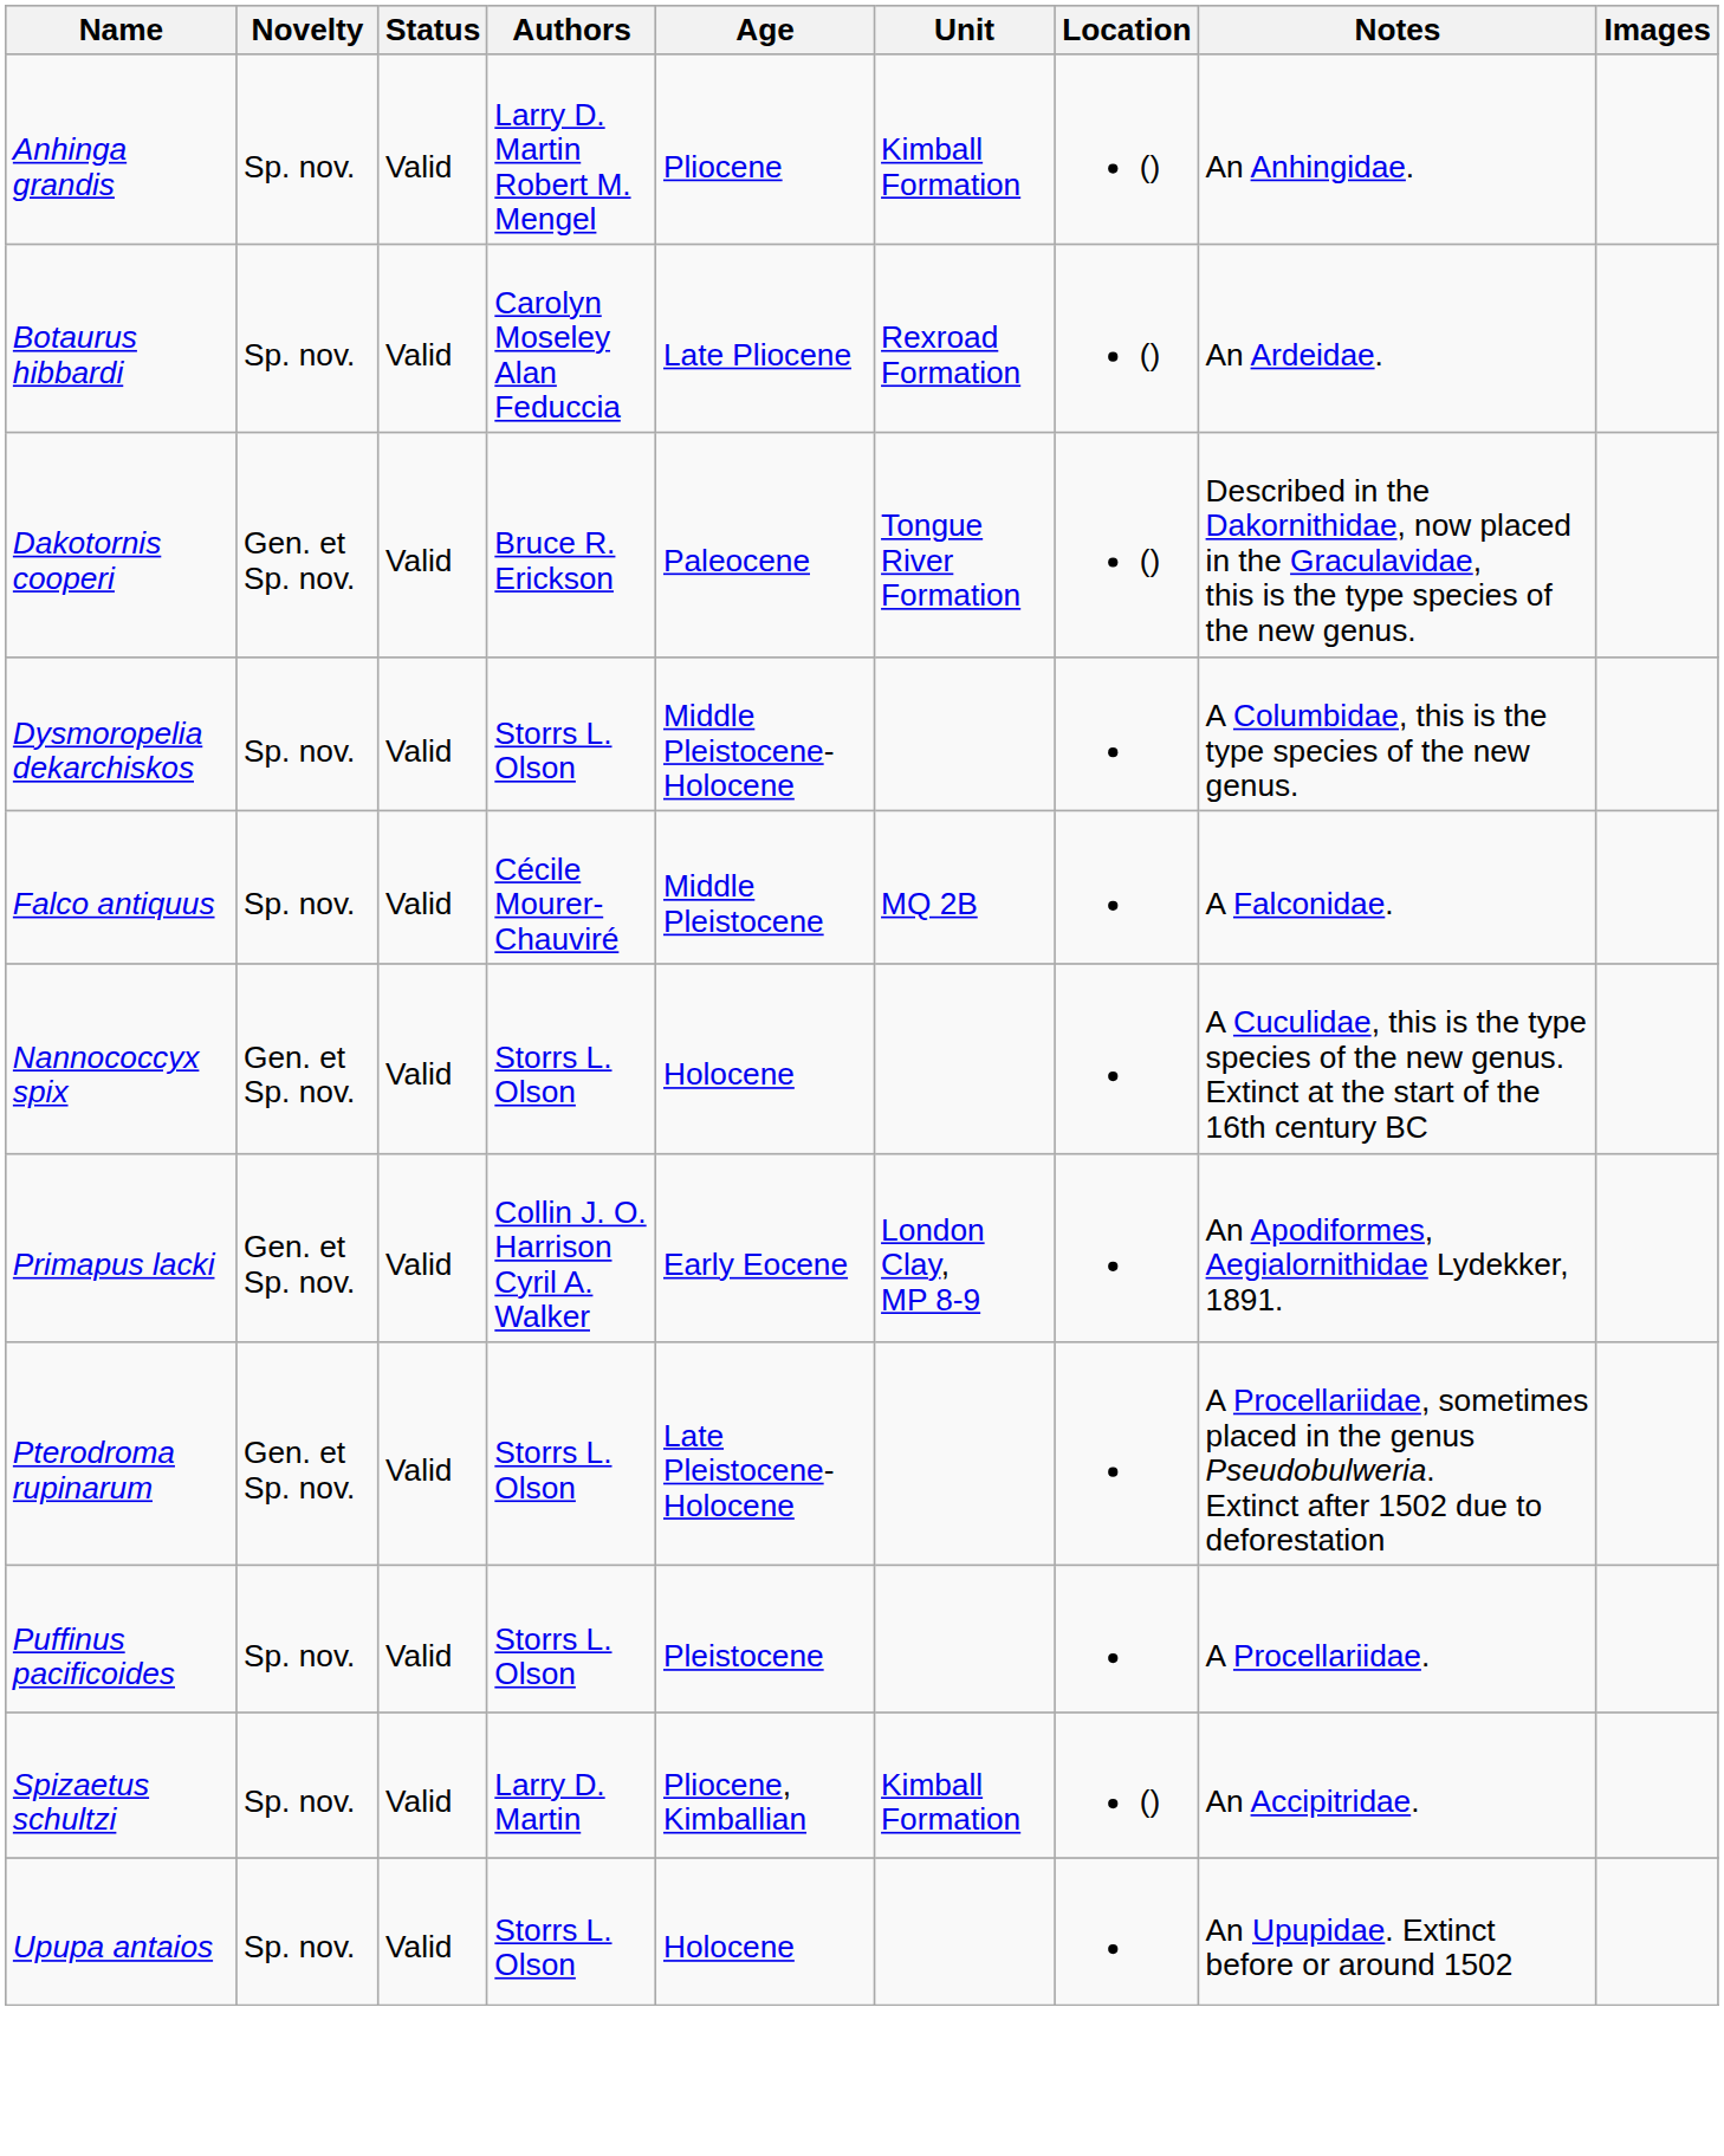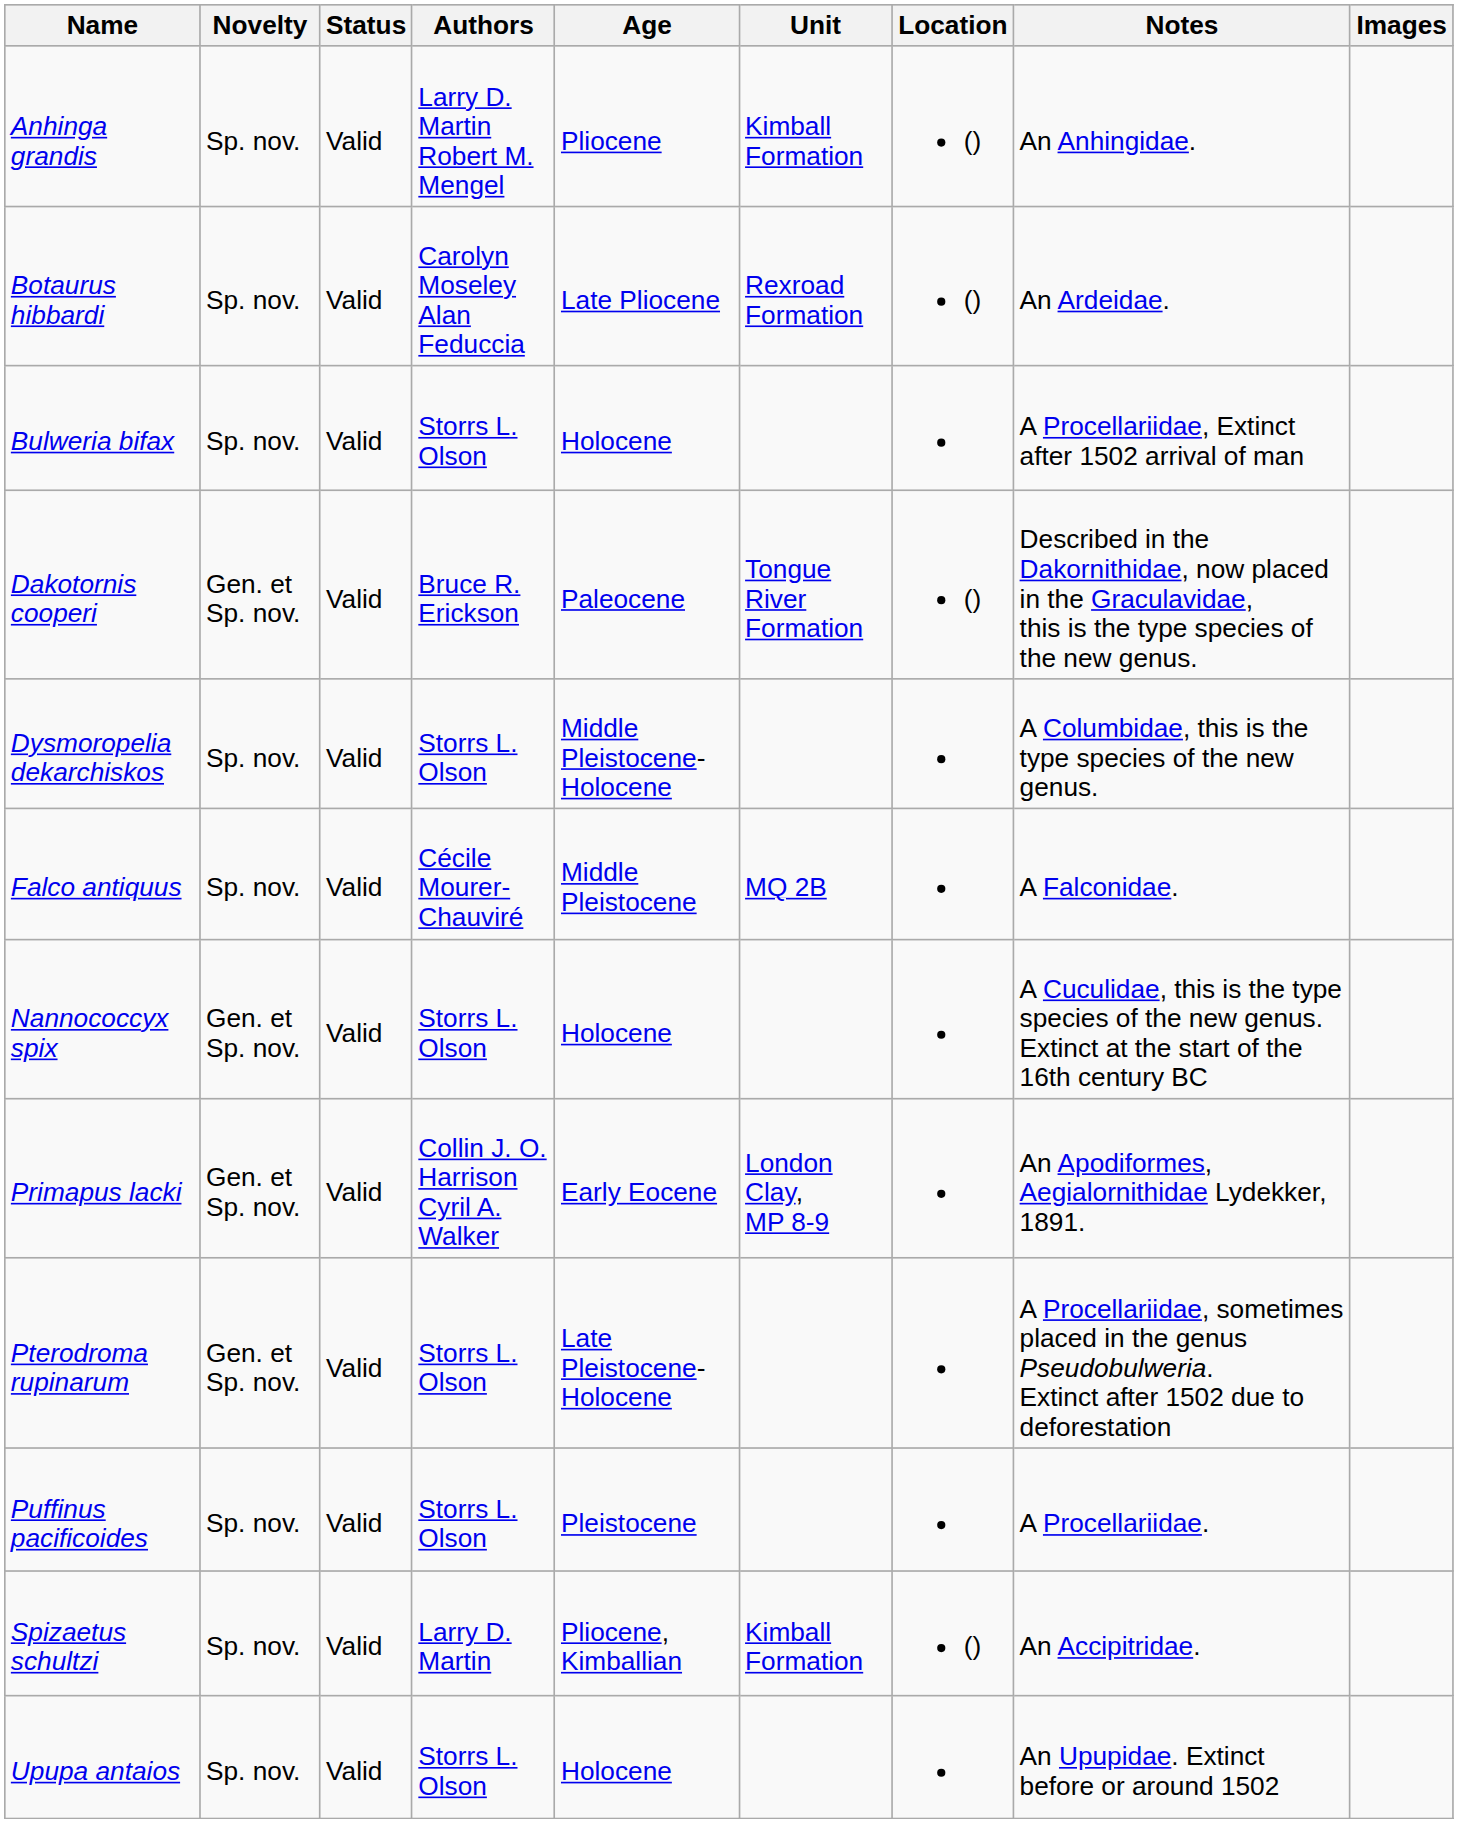 <table class="wikitable sortable" align="center" width="100%">
 <tr>
 <th>Name</th>
 <th>Novelty</th>
 <th>Status</th>
 <th>Authors</th>
 <th>Age</th>
 <th>Unit</th>
 <th>Location</th>
 <th>Notes</th>
 <th>Images</th>
 </tr>
 <tr>
 <td><br><em><a href='#'>Anhinga grandis</a></em> </td>
 <td><br>Sp. nov.</td>
 <td><br>Valid</td>
 <td><br><a href='#'>Larry D. Martin</a><br><a href='#'>Robert M. Mengel</a></td>
 <td><br><a href='#'>Pliocene</a></td>
 <td><br><a href='#'>Kimball Formation</a></td>
 <td><br><ul><li> ()</li></ul></td>
 <td><br>An <a href='#'>Anhingidae</a>.</td>
 <td></td>
 </tr>
 <tr>
 <td><br><em><a href='#'>Botaurus hibbardi</a></em> </td>
 <td><br>Sp. nov.</td>
 <td><br>Valid</td>
 <td><br><a href='#'>Carolyn Moseley</a><br><a href='#'>Alan Feduccia</a></td>
 <td><br><a href='#'>Late Pliocene</a></td>
 <td><br><a href='#'>Rexroad Formation</a></td>
 <td><br><ul><li> ()</li></ul></td>
 <td><br>An <a href='#'>Ardeidae</a>.</td>
+<td></td>
+</tr>
+<tr>
+<td><br><em><a href='#'>Bulweria bifax</a></em> </td>
+<td><br>Sp. nov.</td>
+<td><br>Valid</td>
+<td><br><a href='#'>Storrs L. Olson</a></td>
+<td><br><a href='#'>Holocene</a></td>
+<td></td>
+<td><br><ul><li></li></ul></td>
+<td><br>A <a href='#'>Procellariidae</a>, Extinct after 1502 arrival of man</td>
 <td></td>
 </tr>
 <tr>
 <td><br><em><a href='#'>Dakotornis cooperi</a></em> </td>
 <td><br>Gen. et Sp. nov.</td>
 <td><br>Valid</td>
 <td><br><a href='#'>Bruce R. Erickson</a></td>
 <td><br><a href='#'>Paleocene</a></td>
 <td><br><a href='#'>Tongue River Formation</a></td>
 <td><br><ul><li> ()</li></ul></td>
 <td><br>Described in the <a href='#'>Dakornithidae</a>, now placed in the <a href='#'>Graculavidae</a>, <br> this is the type species of the new genus.</td>
 <td></td>
 </tr>
 <tr>
 <td><br><em><a href='#'>Dysmoropelia dekarchiskos</a></em> </td>
 <td><br>Sp. nov.</td>
 <td><br>Valid</td>
 <td><br><a href='#'>Storrs L. Olson</a></td>
 <td><br><a href='#'>Middle Pleistocene</a>-<a href='#'>Holocene</a></td>
 <td></td>
 <td><br><ul><li></li></ul></td>
 <td><br>A <a href='#'>Columbidae</a>, this is the type species of the new genus.</td>
 <td></td>
 </tr>
 <tr>
 <td><br><em><a href='#'>Falco antiquus</a></em> </td>
 <td><br>Sp. nov.</td>
 <td><br>Valid</td>
 <td><br><a href='#'>Cécile Mourer-Chauviré</a></td>
 <td><br><a href='#'>Middle Pleistocene</a></td>
 <td><br><a href='#'>MQ 2B</a></td>
 <td><br><ul><li></li></ul></td>
 <td><br>A <a href='#'>Falconidae</a>.</td>
 <td></td>
 </tr>
 <tr>
 <td><br><em><a href='#'>Nannococcyx spix</a></em> </td>
 <td><br>Gen. et Sp. nov.</td>
 <td><br>Valid</td>
 <td><br><a href='#'>Storrs L. Olson</a></td>
 <td><br><a href='#'>Holocene</a></td>
 <td></td>
 <td><br><ul><li></li></ul></td>
 <td><br>A <a href='#'>Cuculidae</a>, this is the type species of the new genus. Extinct at the start of the 16th century BC</td>
 <td></td>
 </tr>
 <tr>
 <td><br><em><a href='#'>Primapus lacki</a></em> </td>
 <td><br>Gen. et Sp. nov.</td>
 <td><br>Valid</td>
 <td><br><a href='#'>Collin J. O. Harrison</a><br><a href='#'>Cyril A. Walker</a></td>
 <td><br><a href='#'>Early Eocene</a></td>
 <td><br><a href='#'>London Clay</a>,<br><a href='#'>MP 8-9</a></td>
 <td><br><ul><li></li></ul></td>
 <td><br>An <a href='#'>Apodiformes</a>, <a href='#'>Aegialornithidae</a> Lydekker, 1891.</td>
 <td></td>
 </tr>
 <tr>
 <td><br><em><a href='#'>Pterodroma rupinarum</a></em> </td>
 <td><br>Gen. et Sp. nov.</td>
 <td><br>Valid</td>
 <td><br><a href='#'>Storrs L. Olson</a></td>
 <td><br><a href='#'>Late Pleistocene</a>-<a href='#'>Holocene</a></td>
 <td></td>
 <td><br><ul><li></li></ul></td>
 <td><br>A <a href='#'>Procellariidae</a>, sometimes placed in the genus <em>Pseudobulweria</em>.<br> Extinct after 1502 due to deforestation</td>
 <td></td>
 </tr>
 <tr>
 <td><br><em><a href='#'>Puffinus pacificoides</a></em> </td>
 <td><br>Sp. nov.</td>
 <td><br>Valid</td>
 <td><br><a href='#'>Storrs L. Olson</a></td>
 <td><br><a href='#'>Pleistocene</a></td>
 <td></td>
 <td><br><ul><li></li></ul></td>
 <td><br>A <a href='#'>Procellariidae</a>.</td>
 <td></td>
 </tr>
 <tr>
 <td><br><em><a href='#'>Spizaetus schultzi</a></em> </td>
 <td><br>Sp. nov.</td>
 <td><br>Valid</td>
 <td><br><a href='#'>Larry D. Martin</a></td>
 <td><br><a href='#'>Pliocene</a>,<br><a href='#'>Kimballian</a></td>
 <td><br><a href='#'>Kimball Formation</a></td>
 <td><br><ul><li> ()</li></ul></td>
 <td><br>An <a href='#'>Accipitridae</a>.</td>
 <td></td>
 </tr>
 <tr>
 <td><br><em><a href='#'>Upupa antaios</a></em> </td>
 <td><br>Sp. nov.</td>
 <td><br>Valid</td>
 <td><br><a href='#'>Storrs L. Olson</a></td>
 <td><br><a href='#'>Holocene</a></td>
 <td></td>
 <td><br><ul><li></li></ul></td>
 <td><br>An <a href='#'>Upupidae</a>. Extinct before or around 1502</td>
 <td></td>
 </tr>
 <tr>
 </tr>
 </table>
